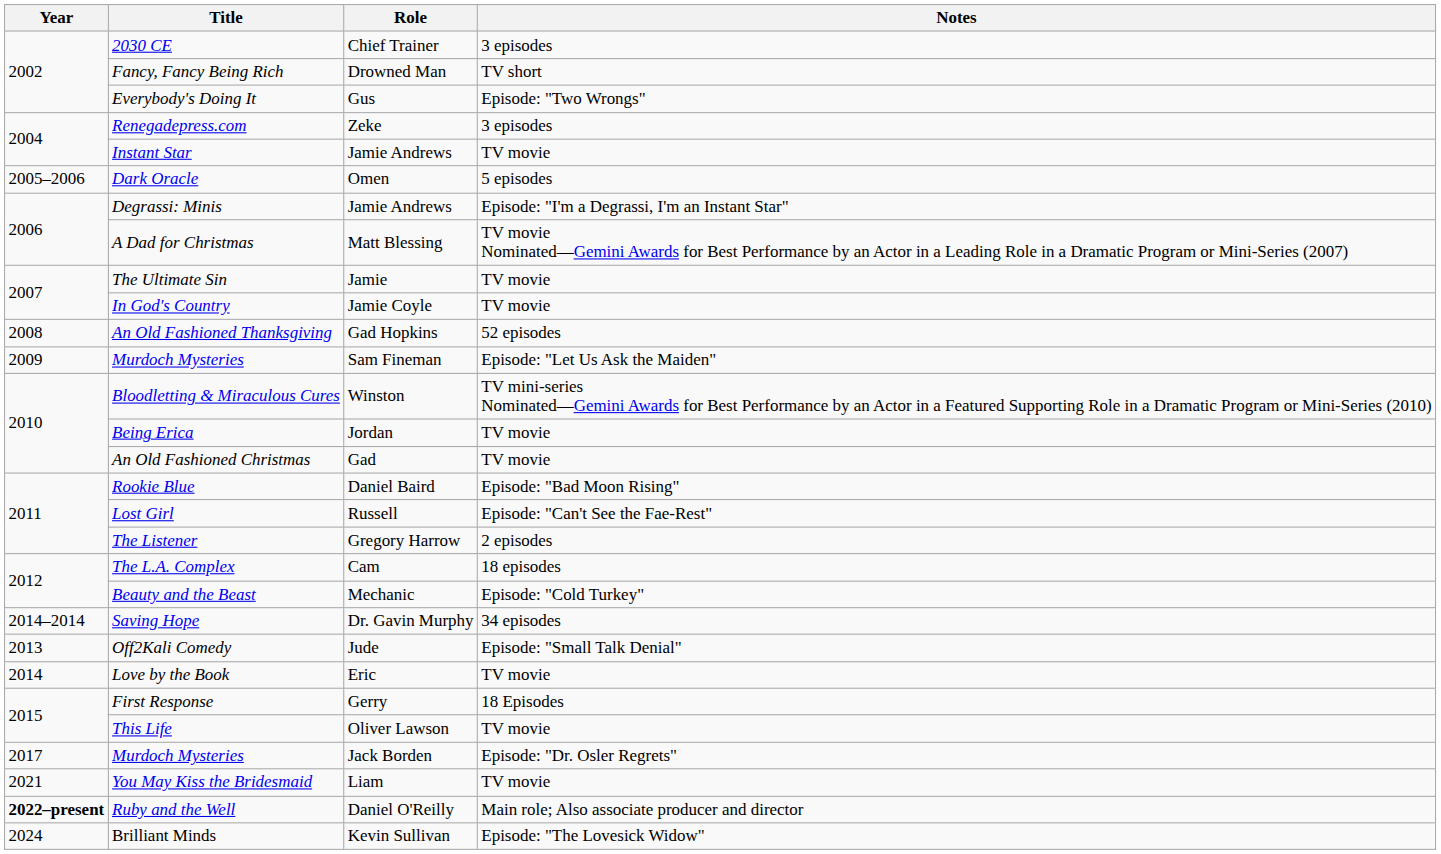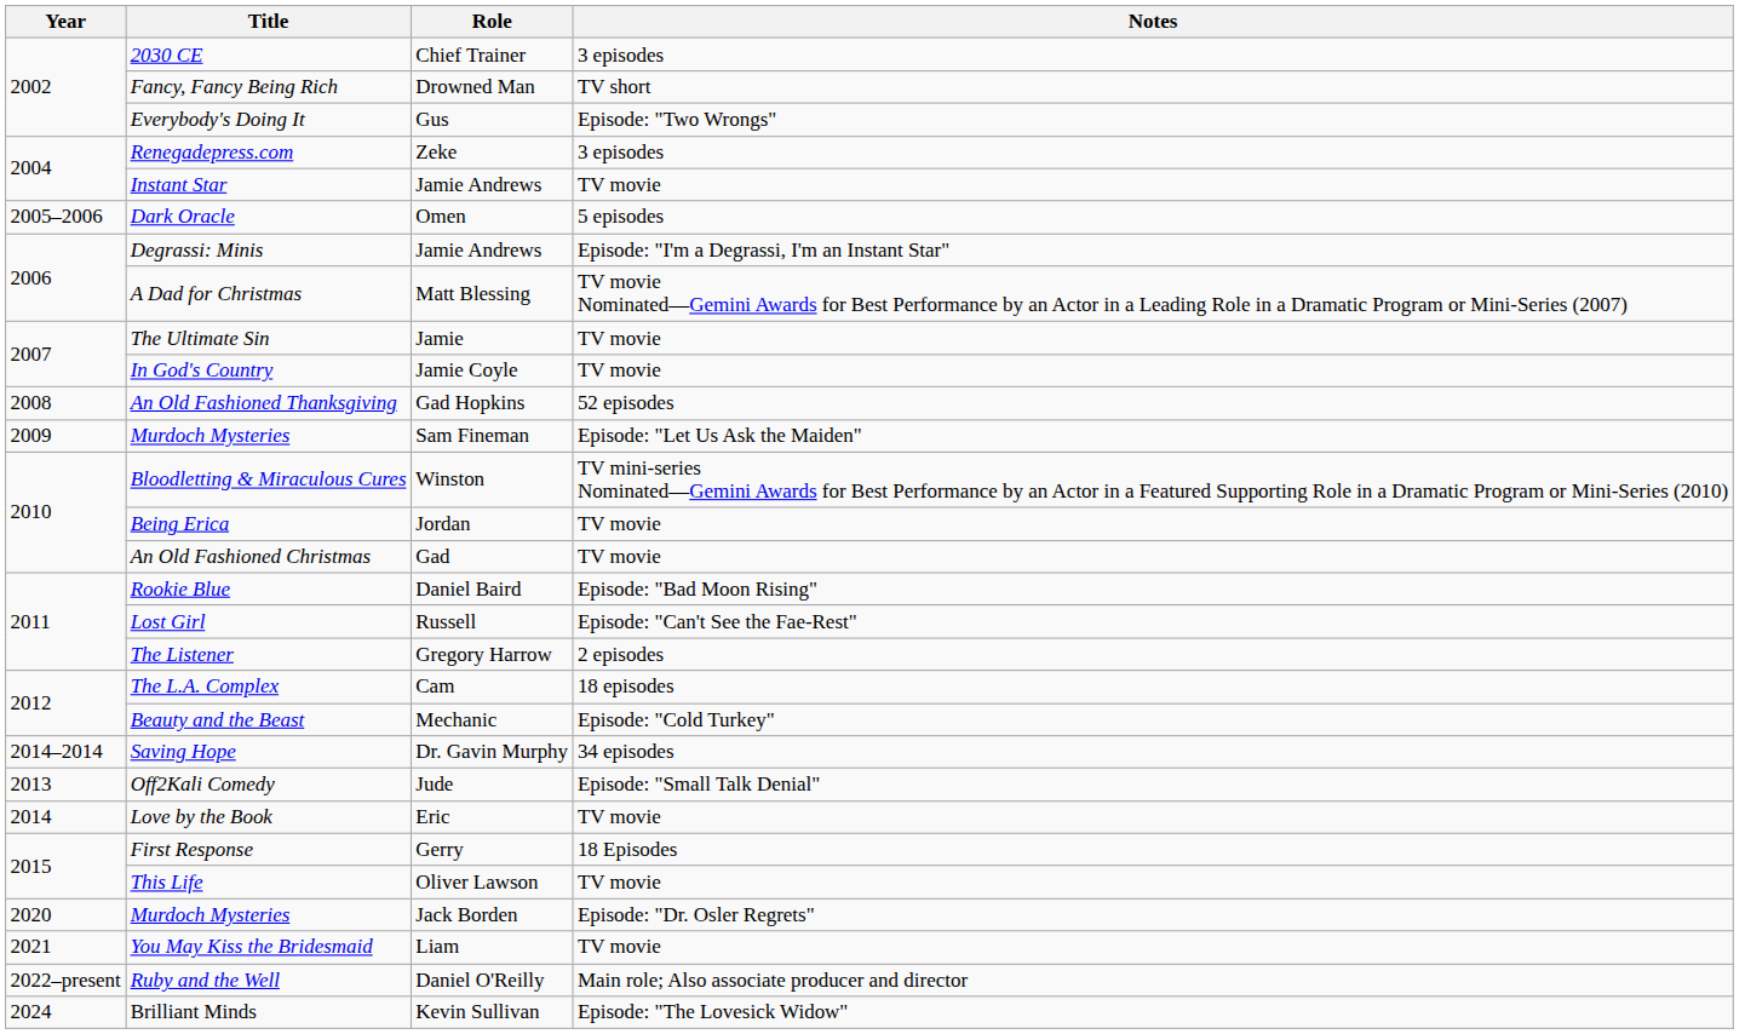 <table class="wikitable sortable">
 <tr>
 <th>Year</th>
 <th>Title</th>
 <th>Role</th>
 <th class="unsortable">Notes</th>
 </tr>
 <tr>
 <td rowspan=3>2002</td>
 <td><em><a href='#'>2030 CE</a></em></td>
 <td>Chief Trainer</td>
 <td>3 episodes</td>
 </tr>
 <tr>
 <td><em>Fancy, Fancy Being Rich</em></td>
 <td>Drowned Man</td>
 <td>TV short</td>
 </tr>
 <tr>
 <td><em>Everybody's Doing It</em></td>
 <td>Gus</td>
 <td>Episode: "Two Wrongs"</td>
 </tr>
 <tr>
 <td rowspan=2>2004</td>
 <td><em><a href='#'>Renegadepress.com</a></em></td>
 <td>Zeke</td>
 <td>3 episodes</td>
 </tr>
 <tr>
 <td><em><a href='#'>Instant Star</a></em></td>
 <td>Jamie Andrews</td>
 <td>TV movie</td>
 </tr>
 <tr>
 <td>2005–2006</td>
 <td><em><a href='#'>Dark Oracle</a></em></td>
 <td>Omen</td>
 <td>5 episodes</td>
 </tr>
 <tr>
 <td rowspan=2>2006</td>
 <td><em>Degrassi: Minis</em></td>
 <td>Jamie Andrews</td>
 <td>Episode: "I'm a Degrassi, I'm an Instant Star"</td>
 </tr>
 <tr>
 <td data-sort-value="Dad for Christmas, A"><em>A Dad for Christmas</em></td>
 <td>Matt Blessing</td>
 <td>TV movie <br>Nominated—<a href='#'>Gemini Awards</a> for Best Performance by an Actor in a Leading Role in a Dramatic Program or Mini-Series (2007)</td>
 </tr>
 <tr>
 <td rowspan=2>2007</td>
 <td data-sort-value="Ultimate Sin, The"><em>The Ultimate Sin</em></td>
 <td>Jamie</td>
 <td>TV movie</td>
 </tr>
 <tr>
 <td><em><a href='#'>In God's Country</a></em></td>
 <td>Jamie Coyle</td>
 <td>TV movie</td>
 </tr>
 <tr>
 <td>2008</td>
 <td><em><a href='#'>An Old Fashioned Thanksgiving</a></em></td>
 <td>Gad Hopkins</td>
 <td>52 episodes</td>
 </tr>
 <tr>
 <td>2009</td>
 <td><em><a href='#'>Murdoch Mysteries</a></em></td>
 <td>Sam Fineman</td>
 <td>Episode: "Let Us Ask the Maiden"</td>
 </tr>
 <tr>
 <td rowspan=3>2010</td>
 <td><em><a href='#'>Bloodletting & Miraculous Cures</a></em></td>
 <td>Winston</td>
 <td>TV mini-series<br>Nominated—<a href='#'>Gemini Awards</a> for Best Performance by an Actor in a Featured Supporting Role in a Dramatic Program or Mini-Series (2010)</td>
 </tr>
 <tr>
 <td><em><a href='#'>Being Erica</a></em></td>
 <td>Jordan</td>
 <td>TV movie</td>
 </tr>
 <tr>
 <td><em>An Old Fashioned Christmas</em></td>
 <td>Gad</td>
 <td>TV movie</td>
 </tr>
 <tr>
 <td rowspan=3>2011</td>
 <td><em><a href='#'>Rookie Blue</a></em></td>
 <td>Daniel Baird</td>
 <td>Episode: "Bad Moon Rising"</td>
 </tr>
 <tr>
 <td><em><a href='#'>Lost Girl</a></em></td>
 <td>Russell</td>
 <td>Episode: "Can't See the Fae-Rest"</td>
 </tr>
 <tr>
 <td data-sort-value="Listener, The"><em><a href='#'>The Listener</a></em></td>
 <td>Gregory Harrow</td>
 <td>2 episodes</td>
 </tr>
 <tr>
 <td rowspan=2>2012</td>
 <td data-sort-value="L.A. Complex, The"><em><a href='#'>The L.A. Complex</a></em></td>
 <td>Cam</td>
 <td>18 episodes</td>
 </tr>
 <tr>
 <td><em><a href='#'>Beauty and the Beast</a></em></td>
 <td>Mechanic</td>
 <td>Episode: "Cold Turkey"</td>
 </tr>
 <tr>
 <td>2014–2014</td>
 <td><em><a href='#'>Saving Hope</a></em></td>
 <td>Dr. Gavin Murphy</td>
 <td>34 episodes</td>
 </tr>
 <tr>
 <td>2013</td>
 <td><em>Off2Kali Comedy</em></td>
 <td>Jude</td>
 <td>Episode: "Small Talk Denial"</td>
 </tr>
 <tr>
 <td>2014</td>
 <td><em>Love by the Book</em></td>
 <td>Eric</td>
 <td>TV movie</td>
 </tr>
 <tr>
 <td rowspan=2>2015</td>
 <td><em>First Response</em></td>
 <td>Gerry</td>
 <td>18 Episodes</td>
 </tr>
 <tr>
 <td><em><a href='#'>This Life</a></em></td>
 <td>Oliver Lawson</td>
 <td>TV movie</td>
 </tr>
 <tr>
-<td>2017</td>
+<td>2020</td>
 <td><em><a href='#'>Murdoch Mysteries</a></em></td>
 <td>Jack Borden</td>
 <td>Episode:  "Dr. Osler Regrets"</td>
 </tr>
 <tr>
 <td>2021</td>
 <td><em><a href='#'>You May Kiss the Bridesmaid</a></em></td>
 <td>Liam</td>
 <td>TV movie</td>
 </tr>
 <tr>
-<td><strong>2022–present</strong></td>
+<td>2022–present</td>
 <td><em><a href='#'>Ruby and the Well</a></em></td>
 <td>Daniel O'Reilly</td>
 <td>Main role; Also associate producer and director</td>
 </tr>
 <tr>
 <td>2024</td>
 <td>Brilliant Minds</td>
 <td>Kevin Sullivan</td>
 <td>Episode: "The Lovesick Widow"</td>
 </tr>
 </table>
